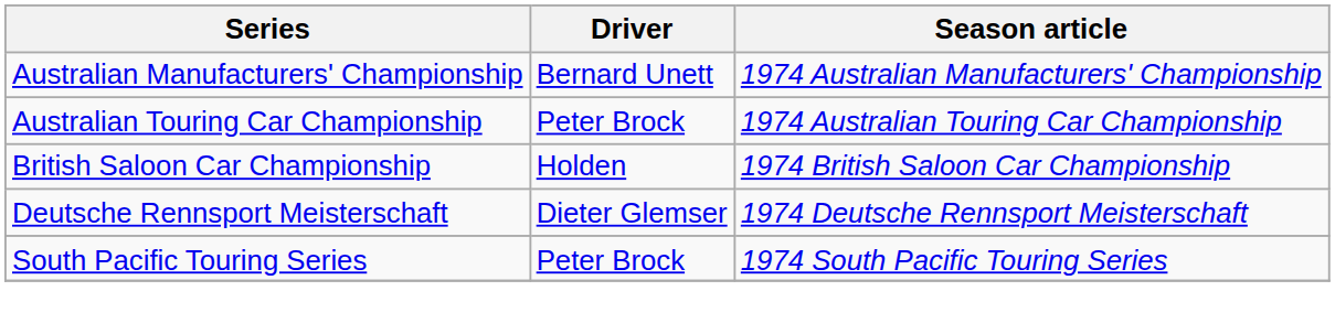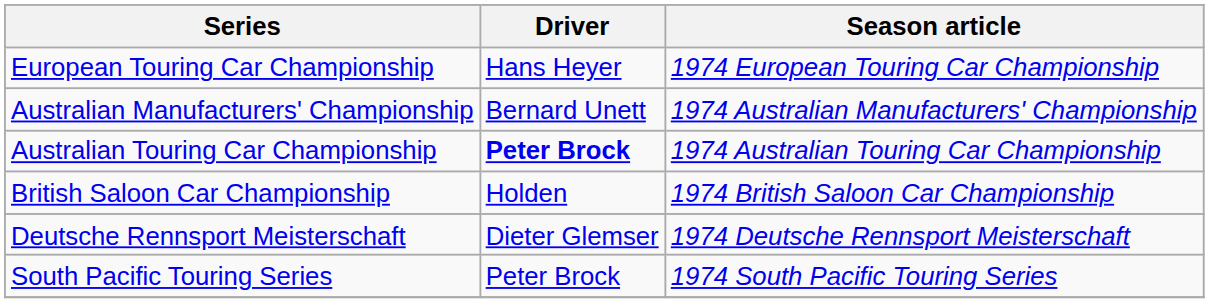 <table class="wikitable" style="font-size: 87%;">
 <tr>
 <th>Series</th>
 <th>Driver</th>
 <th>Season article</th>
+</tr>
+<tr>
+<td><a href='#'>European Touring Car Championship</a></td>
+<td> <a href='#'>Hans Heyer</a></td>
+<td><em><a href='#'>1974 European Touring Car Championship</a></em></td>
 </tr>
 <tr>
 <td><a href='#'>Australian Manufacturers' Championship</a></td>
 <td> <a href='#'>Bernard Unett</a></td>
 <td><em><a href='#'>1974 Australian Manufacturers' Championship</a></em></td>
 </tr>
 <tr>
 <td><a href='#'>Australian Touring Car Championship</a></td>
-<td> <a href='#'>Peter Brock</a></td>
+<td><strong> <a href='#'>Peter Brock</a></strong></td>
 <td><em><a href='#'>1974 Australian Touring Car Championship</a></em></td>
 </tr>
 <tr>
 <td><a href='#'>British Saloon Car Championship</a></td>
 <td> <a href='#'>Holden</a></td>
 <td><em><a href='#'>1974 British Saloon Car Championship</a></em></td>
 </tr>
 <tr>
 <td><a href='#'>Deutsche Rennsport Meisterschaft</a></td>
 <td> <a href='#'>Dieter Glemser</a></td>
 <td><em><a href='#'>1974 Deutsche Rennsport Meisterschaft</a></em></td>
 </tr>
 <tr>
 <td><a href='#'>South Pacific Touring Series</a></td>
 <td> <a href='#'>Peter Brock</a></td>
 <td><em><a href='#'>1974 South Pacific Touring Series</a></em></td>
 </tr>
 <tr>
 </tr>
 </table>
